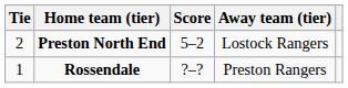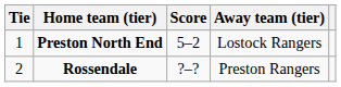 <table class="wikitable" style="text-align:center; font-size:85%">
 <tr>
 <th>Tie</th>
 <th>Home team (tier)</th>
 <th>Score</th>
 <th>Away team (tier)</th>
 <th></th>
 </tr>
 <tr>
-<td align="center">2</td>
+<td align="center">1</td>
 <td><strong>Preston North End</strong></td>
 <td align="center">5–2</td>
 <td>Lostock Rangers</td>
 <td></td>
 </tr>
 <tr>
-<td align="center">1</td>
+<td align="center">2</td>
 <td><strong>Rossendale</strong></td>
 <td align="center">?–?</td>
 <td>Preston Rangers</td>
 <td></td>
 </tr>
 </table>
